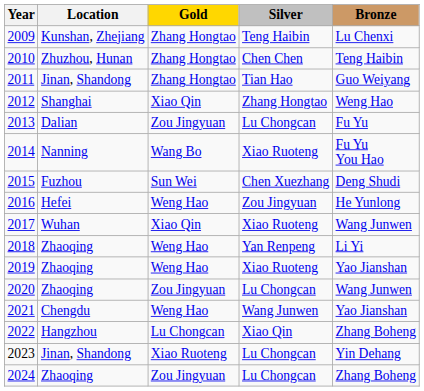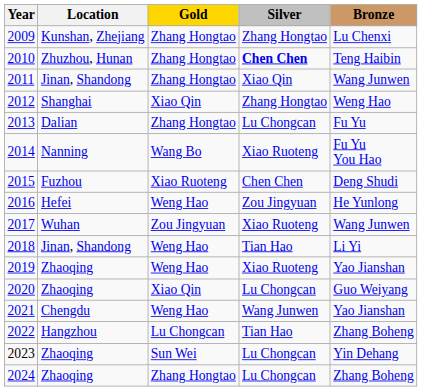 <table class="wikitable">
 <tr>
 <th>Year</th>
 <th>Location</th>
 <td align=center bgcolor="gold"><strong>Gold</strong></td>
 <td align=center bgcolor="silver"><strong>Silver</strong></td>
 <td align=center bgcolor="cc9966"><strong>Bronze</strong></td>
 </tr>
 <tr>
 <td><a href='#'>2009</a></td>
 <td><a href='#'>Kunshan</a>, <a href='#'>Zhejiang</a></td>
 <td><a href='#'>Zhang Hongtao</a></td>
-<td><a href='#'>Teng Haibin</a></td>
+<td><a href='#'>Zhang Hongtao</a></td>
 <td><a href='#'>Lu Chenxi</a></td>
 </tr>
 <tr>
 <td><a href='#'>2010</a></td>
 <td><a href='#'>Zhuzhou</a>, <a href='#'>Hunan</a></td>
 <td><a href='#'>Zhang Hongtao</a></td>
-<td><a href='#'>Chen Chen</a></td>
+<td><strong><a href='#'>Chen Chen</a></strong></td>
 <td><a href='#'>Teng Haibin</a></td>
 </tr>
 <tr>
 <td><a href='#'>2011</a></td>
 <td><a href='#'>Jinan</a>, <a href='#'>Shandong</a></td>
 <td><a href='#'>Zhang Hongtao</a></td>
-<td><a href='#'>Tian Hao</a></td>
-<td><a href='#'>Guo Weiyang</a></td>
+<td><a href='#'>Xiao Qin</a></td>
+<td><a href='#'>Wang Junwen</a></td>
 </tr>
 <tr>
 <td><a href='#'>2012</a></td>
 <td><a href='#'>Shanghai</a></td>
 <td><a href='#'>Xiao Qin</a></td>
 <td><a href='#'>Zhang Hongtao</a></td>
 <td><a href='#'>Weng Hao</a></td>
 </tr>
 <tr>
 <td><a href='#'>2013</a></td>
 <td><a href='#'>Dalian</a></td>
-<td><a href='#'>Zou Jingyuan</a></td>
+<td><a href='#'>Zhang Hongtao</a></td>
 <td><a href='#'>Lu Chongcan</a></td>
 <td><a href='#'>Fu Yu</a></td>
 </tr>
 <tr>
 <td><a href='#'>2014</a></td>
 <td><a href='#'>Nanning</a></td>
 <td><a href='#'>Wang Bo</a></td>
 <td><a href='#'>Xiao Ruoteng</a></td>
 <td><a href='#'>Fu Yu</a><br><a href='#'>You Hao</a></td>
 </tr>
 <tr>
 <td><a href='#'>2015</a></td>
 <td><a href='#'>Fuzhou</a></td>
-<td><a href='#'>Sun Wei</a></td>
-<td><a href='#'>Chen Xuezhang</a></td>
+<td><a href='#'>Xiao Ruoteng</a></td>
+<td><a href='#'>Chen Chen</a></td>
 <td><a href='#'>Deng Shudi</a></td>
 </tr>
 <tr>
 <td><a href='#'>2016</a></td>
 <td><a href='#'>Hefei</a></td>
 <td><a href='#'>Weng Hao</a></td>
 <td><a href='#'>Zou Jingyuan</a></td>
 <td><a href='#'>He Yunlong</a></td>
 </tr>
 <tr>
 <td><a href='#'>2017</a></td>
 <td><a href='#'>Wuhan</a></td>
-<td><a href='#'>Xiao Qin</a></td>
+<td><a href='#'>Zou Jingyuan</a></td>
 <td><a href='#'>Xiao Ruoteng</a></td>
 <td><a href='#'>Wang Junwen</a></td>
 </tr>
 <tr>
 <td><a href='#'>2018</a></td>
-<td><a href='#'>Zhaoqing</a></td>
+<td><a href='#'>Jinan</a>, <a href='#'>Shandong</a></td>
 <td><a href='#'>Weng Hao</a></td>
-<td><a href='#'>Yan Renpeng</a></td>
+<td><a href='#'>Tian Hao</a></td>
 <td><a href='#'>Li Yi</a></td>
 </tr>
 <tr>
 <td><a href='#'>2019</a></td>
 <td><a href='#'>Zhaoqing</a></td>
 <td><a href='#'>Weng Hao</a></td>
 <td><a href='#'>Xiao Ruoteng</a></td>
 <td><a href='#'>Yao Jianshan</a></td>
 </tr>
 <tr>
 <td><a href='#'>2020</a></td>
 <td><a href='#'>Zhaoqing</a></td>
-<td><a href='#'>Zou Jingyuan</a></td>
+<td><a href='#'>Xiao Qin</a></td>
 <td><a href='#'>Lu Chongcan</a></td>
-<td><a href='#'>Wang Junwen</a></td>
+<td><a href='#'>Guo Weiyang</a></td>
 </tr>
 <tr>
 <td><a href='#'>2021</a></td>
 <td><a href='#'>Chengdu</a></td>
 <td><a href='#'>Weng Hao</a></td>
 <td><a href='#'>Wang Junwen</a></td>
 <td><a href='#'>Yao Jianshan</a></td>
 </tr>
 <tr>
 <td><a href='#'>2022</a></td>
 <td><a href='#'>Hangzhou</a></td>
 <td><a href='#'>Lu Chongcan</a></td>
-<td><a href='#'>Xiao Qin</a></td>
+<td><a href='#'>Tian Hao</a></td>
 <td><a href='#'>Zhang Boheng</a></td>
 </tr>
 <tr>
 <td>2023</td>
-<td><a href='#'>Jinan</a>, <a href='#'>Shandong</a></td>
-<td><a href='#'>Xiao Ruoteng</a></td>
+<td><a href='#'>Zhaoqing</a></td>
+<td><a href='#'>Sun Wei</a></td>
 <td><a href='#'>Lu Chongcan</a></td>
 <td><a href='#'>Yin Dehang</a></td>
 </tr>
 <tr>
 <td><a href='#'>2024</a></td>
 <td><a href='#'>Zhaoqing</a></td>
-<td><a href='#'>Zou Jingyuan</a></td>
+<td><a href='#'>Zhang Hongtao</a></td>
 <td><a href='#'>Lu Chongcan</a></td>
 <td><a href='#'>Zhang Boheng</a></td>
 </tr>
 </table>
